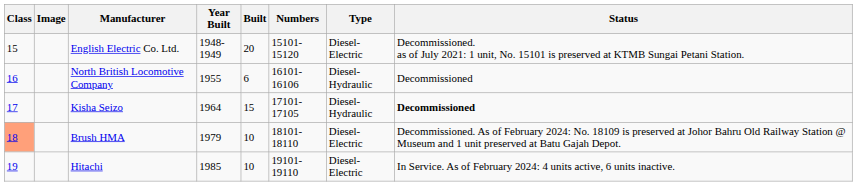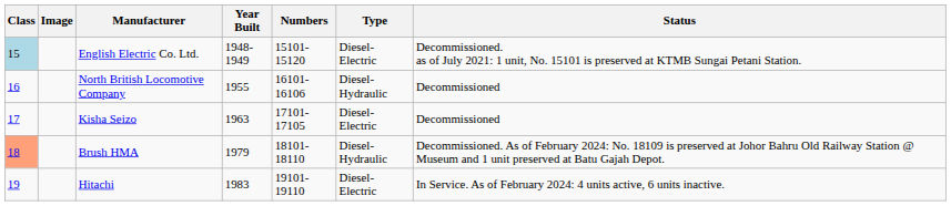 <table class="wikitable">
 <tr>
 <th>Class</th>
 <th>Image</th>
 <th>Manufacturer</th>
 <th>Year Built</th>
-<th>Built</th>
 <th>Numbers</th>
 <th>Type</th>
 <th>Status</th>
 </tr>
 <tr>
-<td>15</td>
+<td style="background: lightblue;">15</td>
 <td></td>
 <td> <a href='#'>English Electric</a> Co. Ltd.</td>
 <td>1948-1949</td>
-<td>20</td>
 <td>15101-15120</td>
 <td>Diesel-Electric</td>
 <td>Decommissioned.<br>as of July 2021: 1 unit, No. 15101 is preserved at KTMB Sungai Petani Station.</td>
 </tr>
 <tr>
 <td><a href='#'>16</a></td>
 <td></td>
 <td> <a href='#'>North British Locomotive Company</a></td>
 <td>1955</td>
-<td>6</td>
 <td>16101-16106</td>
 <td>Diesel-Hydraulic</td>
 <td>Decommissioned</td>
 </tr>
 <tr>
 <td><a href='#'>17</a></td>
 <td></td>
 <td> <a href='#'>Kisha Seizo</a></td>
-<td>1964</td>
-<td>15</td>
+<td>1963</td>
 <td>17101-17105</td>
-<td>Diesel-Hydraulic</td>
-<td><strong>Decommissioned</strong></td>
+<td>Diesel-Electric</td>
+<td>Decommissioned</td>
 </tr>
 <tr>
 <td style="background: lightsalmon;"><a href='#'>18</a></td>
 <td></td>
 <td> <a href='#'>Brush HMA</a></td>
 <td>1979</td>
-<td>10</td>
 <td>18101-18110</td>
-<td>Diesel-Electric</td>
+<td>Diesel-Hydraulic</td>
 <td>Decommissioned. As of February 2024: No. 18109 is preserved at Johor Bahru Old Railway Station @ Museum and 1 unit preserved at Batu Gajah Depot.</td>
 </tr>
 <tr>
 <td><a href='#'>19</a></td>
 <td></td>
 <td> <a href='#'>Hitachi</a></td>
-<td>1985</td>
-<td>10</td>
+<td>1983</td>
 <td>19101-19110</td>
 <td>Diesel-Electric</td>
 <td>In Service. As of February 2024: 4 units active, 6 units inactive.</td>
 </tr>
 </table>
